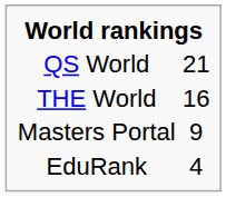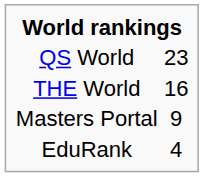 <table class="infobox" style="width: auto; font-size:90%; text-align:center">
 <tr>
 <th colspan="2">World rankings</th>
 </tr>
 <tr>
 <td><a href='#'>QS</a> World</td>
-<td>21</td>
+<td>23</td>
 </tr>
 <tr>
 <td><a href='#'>THE</a> World</td>
 <td>16</td>
 </tr>
 <tr>
 <td>Masters Portal</td>
 <td>9</td>
 </tr>
 <tr>
 <td>EduRank</td>
 <td>4</td>
 </tr>
 </table>
